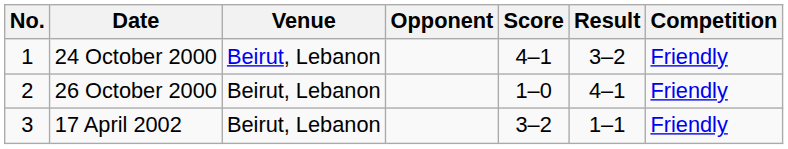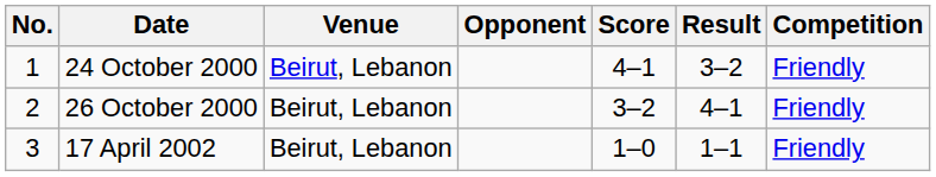 <table class="wikitable sortable">
 <tr>
 <th scope="col">No.</th>
 <th scope="col">Date</th>
 <th scope="col">Venue</th>
 <th scope="col">Opponent</th>
 <th scope="col">Score</th>
 <th scope="col">Result</th>
 <th scope="col">Competition</th>
 </tr>
 <tr>
 <td align="center">1</td>
 <td>24 October 2000</td>
 <td><a href='#'>Beirut</a>, Lebanon</td>
 <td></td>
 <td align="center">4–1</td>
 <td align="center">3–2</td>
 <td><a href='#'>Friendly</a></td>
 </tr>
 <tr>
 <td align="center">2</td>
 <td>26 October 2000</td>
 <td>Beirut, Lebanon</td>
 <td></td>
-<td align="center">1–0</td>
+<td align="center">3–2</td>
 <td align="center">4–1</td>
 <td><a href='#'>Friendly</a></td>
 </tr>
 <tr>
 <td align="center">3</td>
 <td>17 April 2002</td>
 <td>Beirut, Lebanon</td>
 <td></td>
-<td align="center">3–2</td>
+<td align="center">1–0</td>
 <td align="center">1–1</td>
 <td><a href='#'>Friendly</a></td>
 </tr>
 </table>
